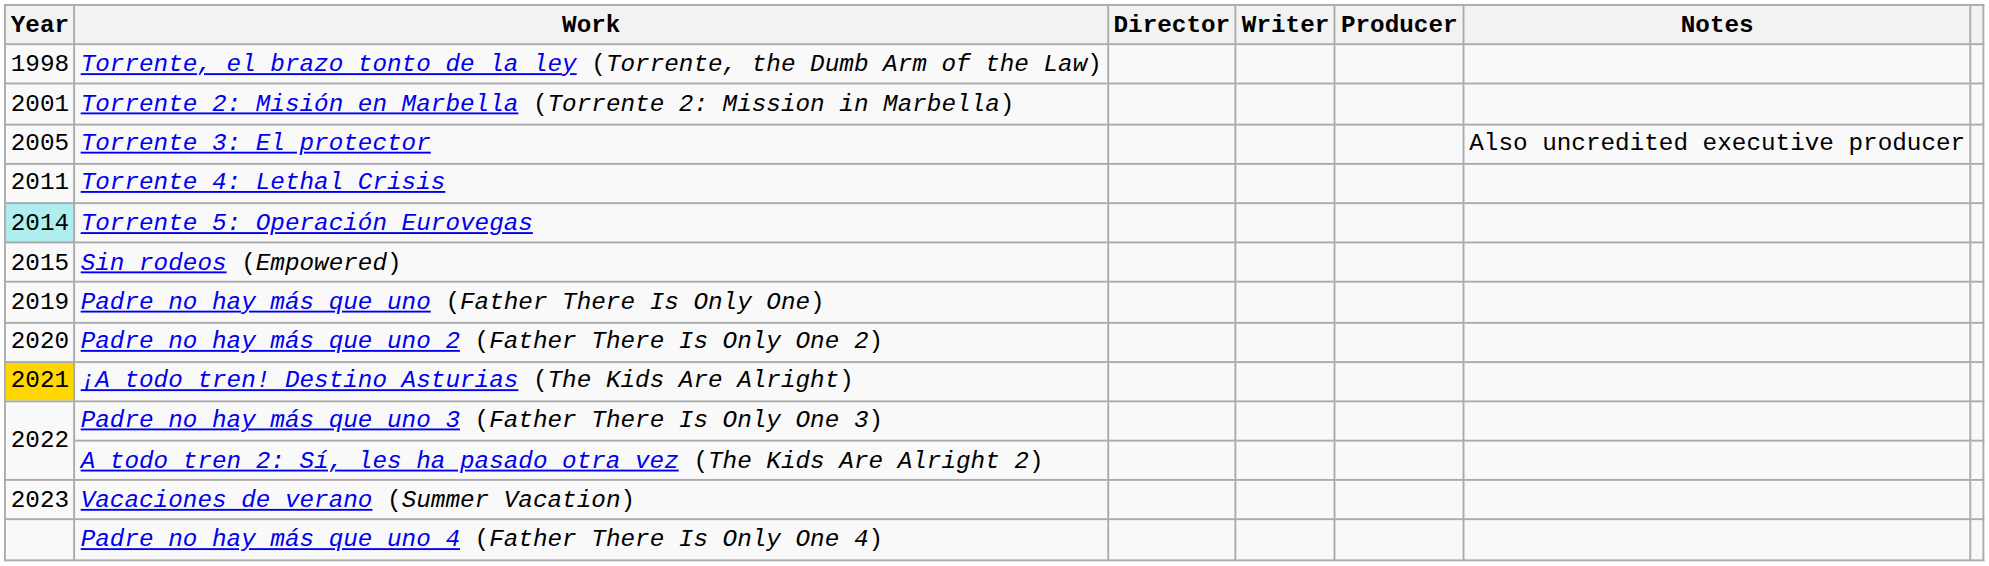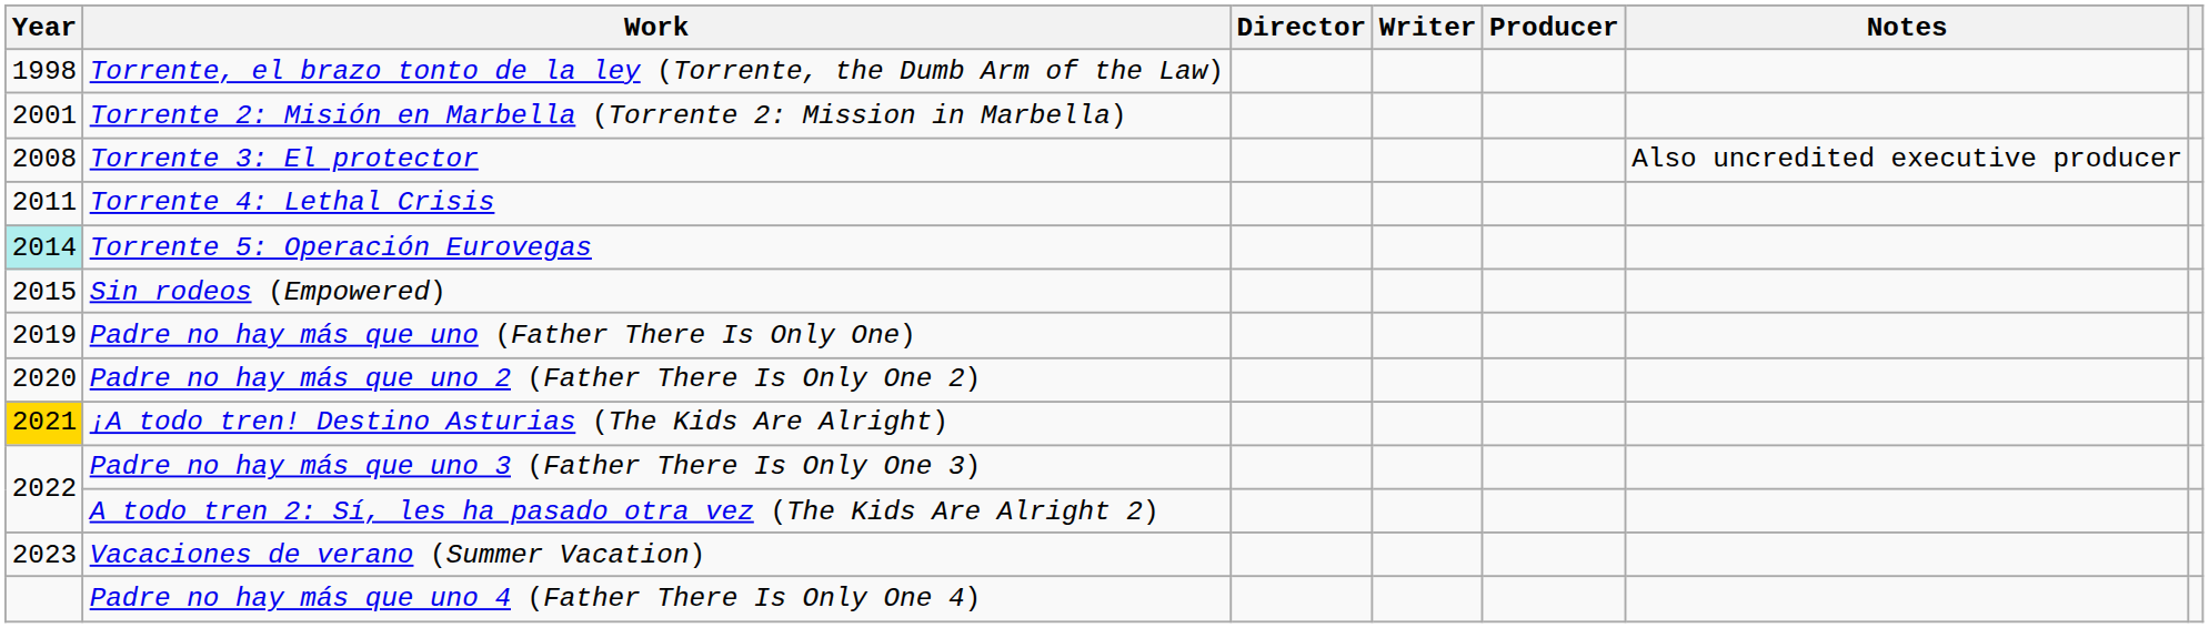 <table class="wikitable sortable">
 <tr>
 <th>Year</th>
 <th>Work</th>
 <th>Director</th>
 <th>Writer</th>
 <th>Producer</th>
 <th class = "unsortable">Notes</th>
 <th class = "unsortable"></th>
 </tr>
 <tr>
 <td align = "center">1998</td>
 <td><em><a href='#'>Torrente, el brazo tonto de la ley</a></em> (<em>Torrente, the Dumb Arm of the Law</em>)</td>
 <td></td>
 <td></td>
 <td></td>
 <td></td>
 <td align = "center"></td>
 </tr>
 <tr>
 <td align = "center">2001</td>
 <td><em><a href='#'>Torrente 2: Misión en Marbella</a></em> (<em>Torrente 2: Mission in Marbella</em>)</td>
 <td></td>
 <td></td>
 <td></td>
 <td></td>
 <td align = "center"></td>
 </tr>
 <tr>
-<td align = "center">2005</td>
+<td align = "center">2008</td>
 <td><em><a href='#'>Torrente 3: El protector</a></em></td>
 <td></td>
 <td></td>
 <td></td>
 <td>Also uncredited executive producer</td>
 <td align = "center"></td>
 </tr>
 <tr>
 <td align = "center">2011</td>
 <td><em><a href='#'>Torrente 4: Lethal Crisis</a></em></td>
 <td></td>
 <td></td>
 <td></td>
 <td></td>
 <td align = "center"></td>
 </tr>
 <tr>
 <td align = "center" style="background: paleturquoise;">2014</td>
 <td><em><a href='#'>Torrente 5: Operación Eurovegas</a></em></td>
 <td></td>
 <td></td>
 <td></td>
 <td></td>
 <td align = "center"></td>
 </tr>
 <tr>
 <td align = "center">2015</td>
 <td><em><a href='#'>Sin rodeos</a></em> (<em>Empowered</em>)</td>
 <td></td>
 <td></td>
 <td></td>
 <td></td>
 <td align = "center"></td>
 </tr>
 <tr>
 <td align = "center">2019</td>
 <td><em><a href='#'>Padre no hay más que uno</a></em> (<em>Father There Is Only One</em>)</td>
 <td></td>
 <td></td>
 <td></td>
 <td></td>
 <td align = "center"></td>
 </tr>
 <tr>
 <td align = "center">2020</td>
 <td><em><a href='#'>Padre no hay más que uno 2</a></em> (<em>Father There Is Only One 2</em>)</td>
 <td></td>
 <td></td>
 <td></td>
 <td></td>
 <td align = "center"></td>
 </tr>
 <tr>
 <td align = "center" style="background: gold;">2021</td>
 <td><em><a href='#'>¡A todo tren! Destino Asturias</a></em> (<em>The Kids Are Alright</em>)</td>
 <td></td>
 <td></td>
 <td></td>
 <td></td>
 <td align = "center"></td>
 </tr>
 <tr>
 <td rowspan=2 align = "center">2022</td>
 <td><em><a href='#'>Padre no hay más que uno 3</a></em> (<em>Father There Is Only One 3</em>)</td>
 <td></td>
 <td></td>
 <td></td>
 <td></td>
 <td align = "center"></td>
 </tr>
 <tr>
 <td><em><a href='#'>A todo tren 2: Sí, les ha pasado otra vez</a></em> (<em>The Kids Are Alright 2</em>)</td>
 <td></td>
 <td></td>
 <td></td>
 <td></td>
 <td align = "center"></td>
 </tr>
 <tr>
 <td align = "center">2023</td>
 <td><em><a href='#'>Vacaciones de verano</a></em> (<em>Summer Vacation</em>)</td>
 <td></td>
 <td></td>
 <td></td>
 <td></td>
 <td align = "center"></td>
 </tr>
 <tr>
 <td></td>
 <td><em><a href='#'>Padre no hay más que uno 4</a></em> (<em>Father There Is Only One 4</em>)</td>
 <td></td>
 <td></td>
 <td></td>
 <td></td>
 <td></td>
 </tr>
 </table>
